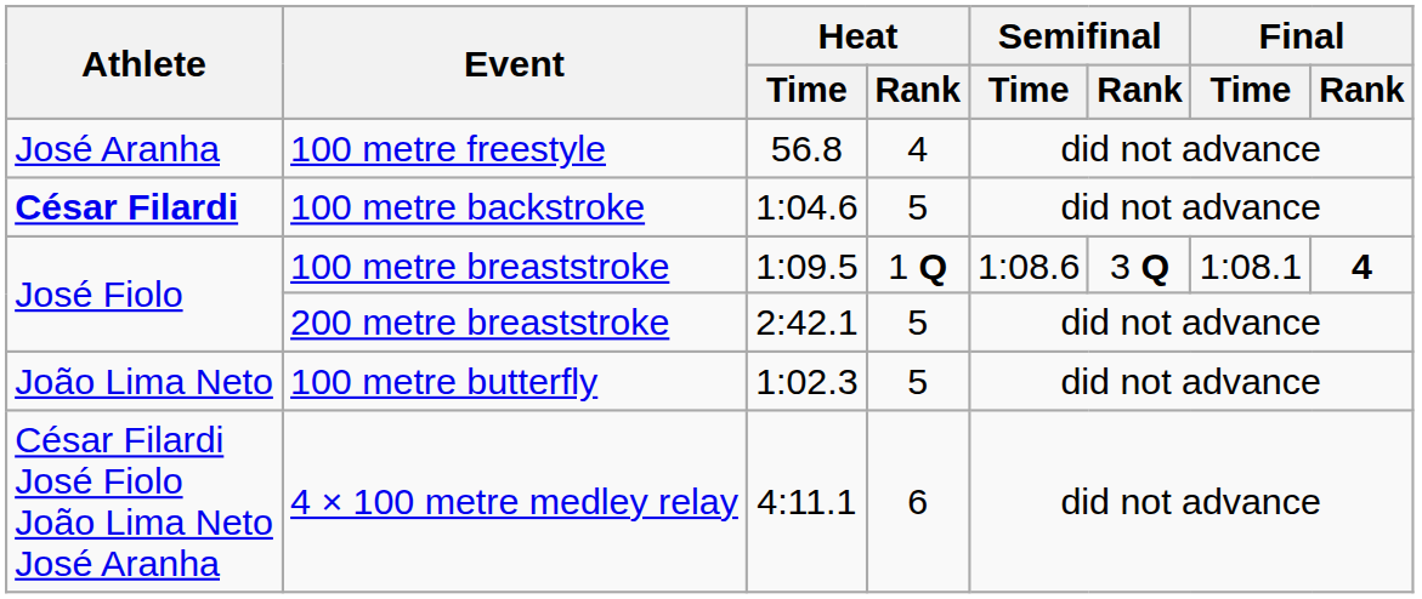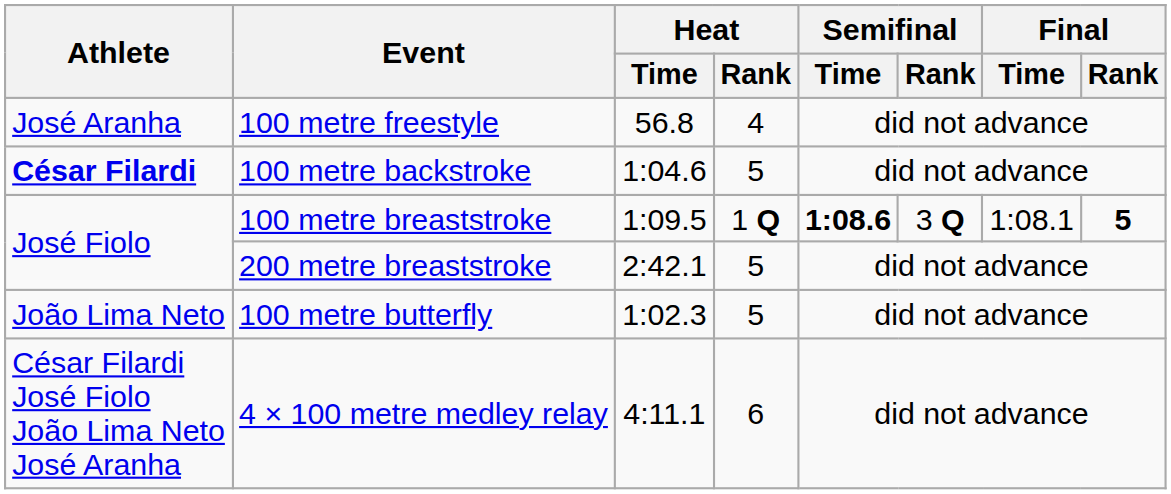 <table class=wikitable style="font-size:90%">
 <tr>
 <th rowspan="2">Athlete</th>
 <th rowspan="2">Event</th>
 <th colspan="2">Heat</th>
 <th colspan="2">Semifinal</th>
 <th colspan="2">Final</th>
 </tr>
 <tr style="font-size:95%">
 <th>Time</th>
 <th>Rank</th>
 <th>Time</th>
 <th>Rank</th>
 <th>Time</th>
 <th>Rank</th>
 </tr>
 <tr align=center>
 <td style="text-align:left;"><a href='#'>José Aranha</a></td>
 <td style="text-align:left;"><a href='#'>100 metre freestyle</a></td>
 <td>56.8</td>
 <td>4</td>
 <td colspan=4>did not advance</td>
 </tr>
 <tr align=center>
 <td style="text-align:left;"><strong><a href='#'>César Filardi</a></strong></td>
 <td style="text-align:left;"><a href='#'>100 metre backstroke</a></td>
 <td>1:04.6</td>
 <td>5</td>
 <td colspan=4>did not advance</td>
 </tr>
 <tr align=center>
 <td style="text-align:left;" rowspan="2"><a href='#'>José Fiolo</a></td>
 <td align=left><a href='#'>100 metre breaststroke</a></td>
 <td>1:09.5</td>
 <td>1 <strong>Q</strong></td>
-<td>1:08.6</td>
+<td><strong>1:08.6</strong></td>
 <td>3 <strong>Q</strong></td>
 <td>1:08.1</td>
-<td><strong>4</strong></td>
+<td><strong>5</strong></td>
 </tr>
 <tr align=center>
 <td align=left><a href='#'>200 metre breaststroke</a></td>
 <td>2:42.1</td>
 <td>5</td>
 <td colspan=4>did not advance</td>
 </tr>
 <tr align=center>
 <td style="text-align:left;"><a href='#'>João Lima Neto</a></td>
 <td style="text-align:left;"><a href='#'>100 metre butterfly</a></td>
 <td>1:02.3</td>
 <td>5</td>
 <td colspan=4>did not advance</td>
 </tr>
 <tr align=center>
 <td style="text-align:left;"><a href='#'>César Filardi</a><br><a href='#'>José Fiolo</a><br><a href='#'>João Lima Neto</a><br><a href='#'>José Aranha</a></td>
 <td align=left><a href='#'>4 × 100 metre medley relay</a></td>
 <td>4:11.1</td>
 <td>6</td>
 <td colspan=4>did not advance</td>
 </tr>
 </table>
